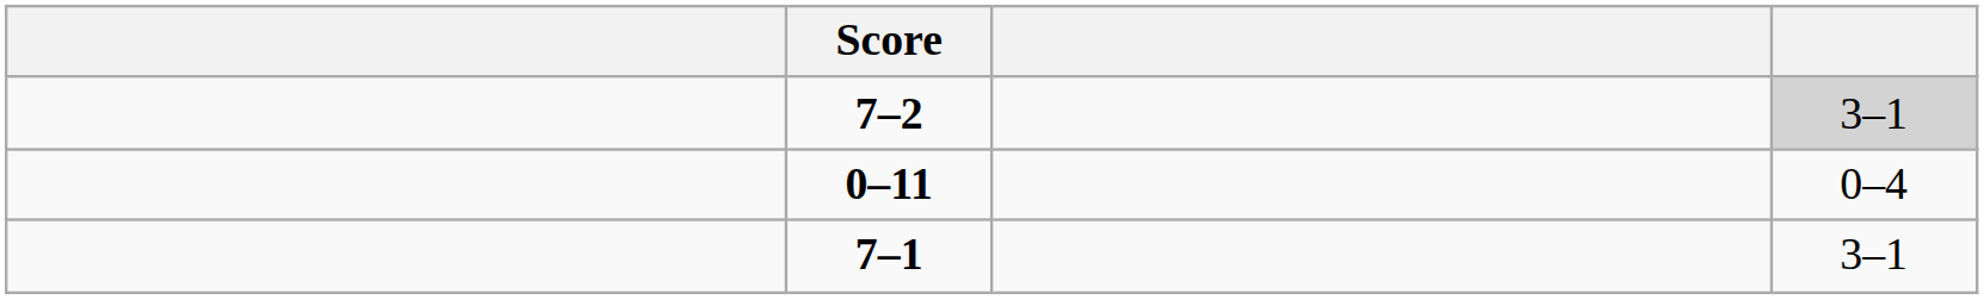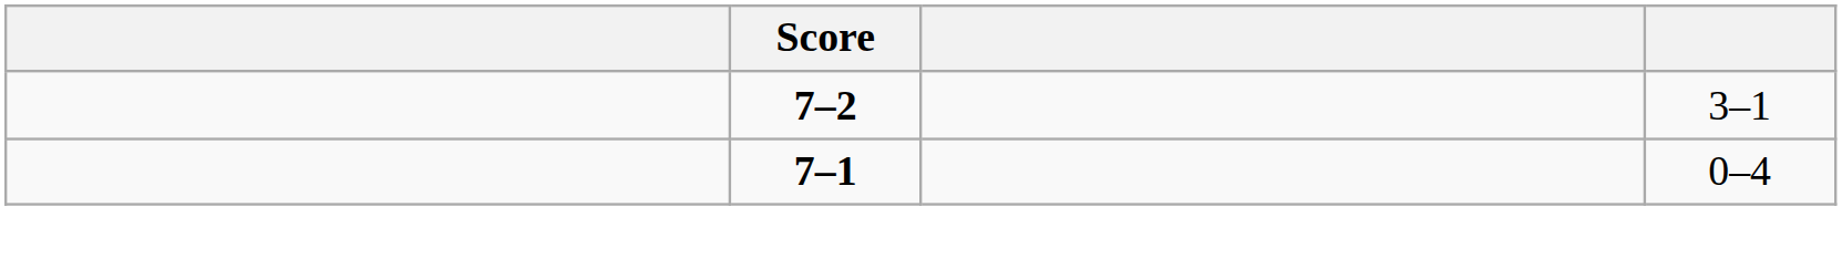 <table class="wikitable" style="text-align: center; ">
 <tr>
 <th align="right" width="270"></th>
 <th width="65">Score</th>
 <th align="left" width="270"></th>
 <th width="65"></th>
 </tr>
 <tr>
 <td align="left"><strong></strong></td>
 <td><strong>7–2</strong></td>
 <td align="left"></td>
-<td style="background: lightgrey;">3–1 <strong></strong></td>
-</tr>
-<tr>
-<td align="left"></td>
-<td><strong>0–11</strong></td>
-<td align="left"><strong></strong></td>
-<td>0–4 <strong></strong></td>
+<td>3–1 <strong></strong></td>
 </tr>
 <tr>
 <td align="left"><strong></strong></td>
 <td><strong>7–1</strong></td>
 <td align="left"></td>
-<td>3–1 <strong></strong></td>
+<td>0–4 <strong></strong></td>
 </tr>
 </table>
